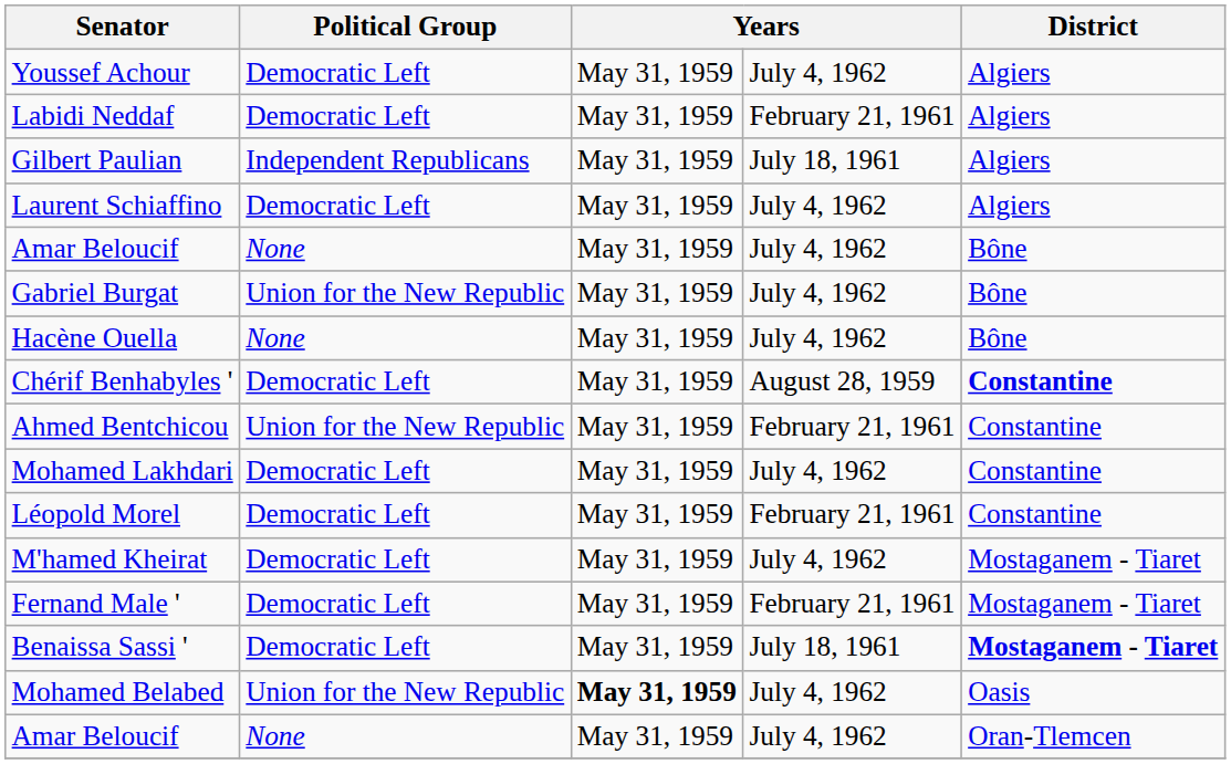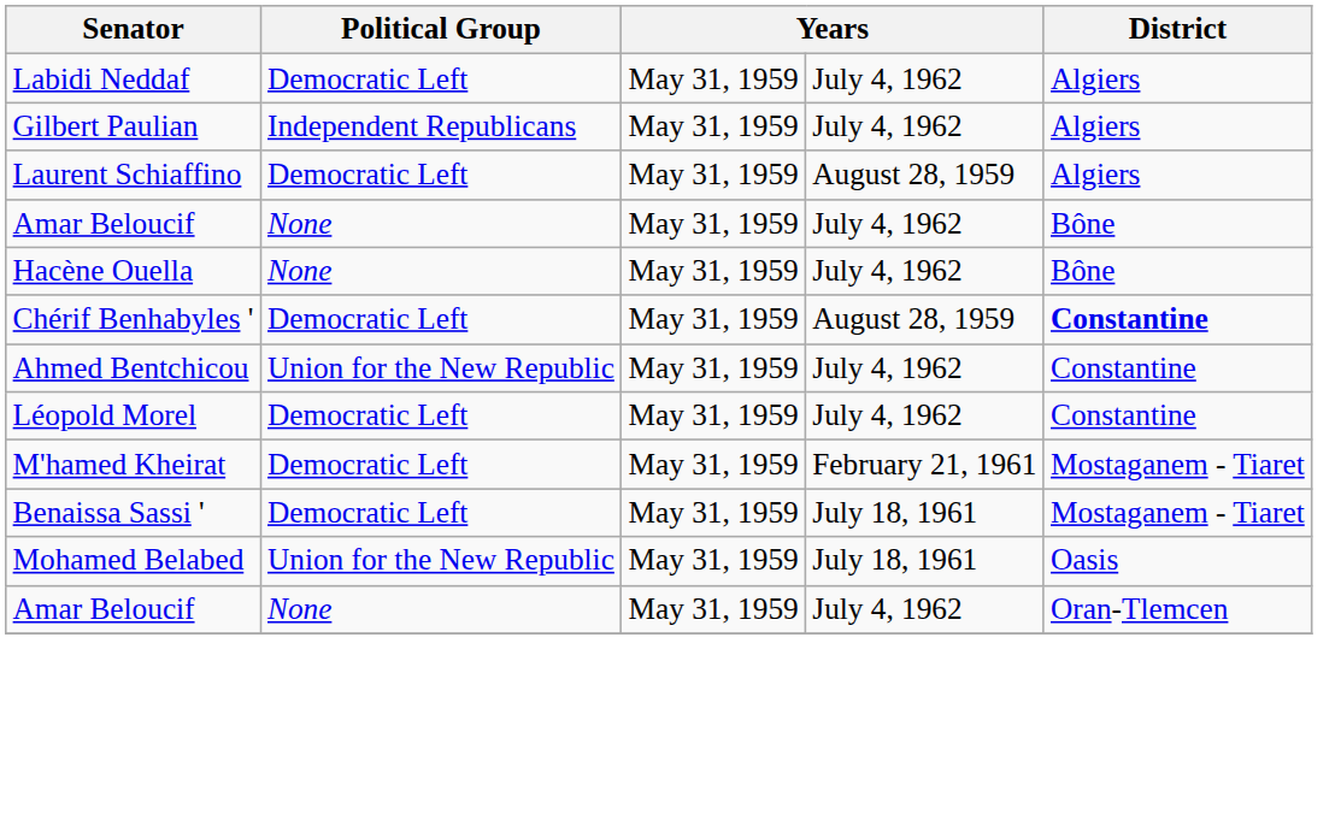 <table class=wikitable>
 <tr valign=bottom>
 <th>Senator</th>
 <th>Political Group</th>
 <th colspan=2>Years</th>
 <th>District</th>
 </tr>
 <tr>
-<td nowrap align=left><a href='#'>Youssef Achour</a></td>
+<td nowrap align=left><a href='#'>Labidi Neddaf</a></td>
 <td><a href='#'>Democratic Left</a></td>
 <td nowrap>May 31, 1959</td>
 <td nowrap>July 4, 1962</td>
 <td nowrap><a href='#'>Algiers</a></td>
 </tr>
 <tr>
-<td nowrap align=left><a href='#'>Labidi Neddaf</a></td>
-<td><a href='#'>Democratic Left</a></td>
-<td nowrap>May 31, 1959</td>
-<td nowrap>February 21, 1961</td>
-<td nowrap><a href='#'>Algiers</a></td>
-</tr>
-<tr>
 <td nowrap align=left><a href='#'>Gilbert Paulian</a></td>
 <td><a href='#'>Independent Republicans</a></td>
 <td nowrap>May 31, 1959</td>
-<td nowrap>July 18, 1961</td>
+<td nowrap>July 4, 1962</td>
 <td nowrap><a href='#'>Algiers</a></td>
 </tr>
 <tr>
 <td nowrap align=left><a href='#'>Laurent Schiaffino</a></td>
 <td><a href='#'>Democratic Left</a></td>
 <td nowrap>May 31, 1959</td>
-<td nowrap>July 4, 1962</td>
+<td nowrap>August 28, 1959</td>
 <td nowrap><a href='#'>Algiers</a></td>
 </tr>
 <tr>
 <td nowrap align=left><a href='#'>Amar Beloucif</a></td>
 <td><a href='#'><em>None</em></a></td>
-<td nowrap>May 31, 1959</td>
-<td nowrap>July 4, 1962</td>
-<td nowrap><a href='#'>Bône</a></td>
-</tr>
-<tr>
-<td nowrap align=left><a href='#'>Gabriel Burgat</a></td>
-<td><a href='#'>Union for the New Republic</a></td>
 <td nowrap>May 31, 1959</td>
 <td nowrap>July 4, 1962</td>
 <td nowrap><a href='#'>Bône</a></td>
 </tr>
 <tr>
 <td nowrap align=left><a href='#'>Hacène Ouella</a></td>
 <td><a href='#'><em>None</em></a></td>
 <td nowrap>May 31, 1959</td>
 <td nowrap>July 4, 1962</td>
 <td nowrap><a href='#'>Bône</a></td>
 </tr>
 <tr>
 <td nowrap align=left><a href='#'>Chérif Benhabyles</a> ' </td>
 <td><a href='#'>Democratic Left</a></td>
 <td nowrap>May 31, 1959</td>
 <td nowrap>August 28, 1959</td>
 <td nowrap><strong><a href='#'>Constantine</a></strong></td>
 </tr>
 <tr>
 <td nowrap align=left><a href='#'>Ahmed Bentchicou</a></td>
 <td><a href='#'>Union for the New Republic</a></td>
 <td nowrap>May 31, 1959</td>
-<td nowrap>February 21, 1961</td>
-<td nowrap><a href='#'>Constantine</a></td>
-</tr>
-<tr>
-<td nowrap align=left><a href='#'>Mohamed Lakhdari</a></td>
-<td><a href='#'>Democratic Left</a></td>
-<td nowrap>May 31, 1959</td>
 <td nowrap>July 4, 1962</td>
 <td nowrap><a href='#'>Constantine</a></td>
 </tr>
 <tr>
 <td nowrap align=left><a href='#'>Léopold Morel</a></td>
 <td><a href='#'>Democratic Left</a></td>
 <td nowrap>May 31, 1959</td>
-<td nowrap>February 21, 1961</td>
+<td nowrap>July 4, 1962</td>
 <td nowrap><a href='#'>Constantine</a></td>
 </tr>
 <tr>
 <td nowrap align=left><a href='#'>M'hamed Kheirat</a></td>
-<td><a href='#'>Democratic Left</a></td>
-<td nowrap>May 31, 1959</td>
-<td nowrap>July 4, 1962</td>
-<td nowrap><a href='#'>Mostaganem</a> - <a href='#'>Tiaret</a></td>
-</tr>
-<tr>
-<td nowrap align=left><a href='#'>Fernand Male</a> ' </td>
 <td><a href='#'>Democratic Left</a></td>
 <td nowrap>May 31, 1959</td>
 <td nowrap>February 21, 1961</td>
 <td nowrap><a href='#'>Mostaganem</a> - <a href='#'>Tiaret</a></td>
 </tr>
 <tr>
 <td nowrap align=left><a href='#'>Benaissa Sassi</a> ' </td>
 <td><a href='#'>Democratic Left</a></td>
 <td nowrap>May 31, 1959</td>
 <td nowrap>July 18, 1961</td>
-<td nowrap><strong><a href='#'>Mostaganem</a> - <a href='#'>Tiaret</a></strong></td>
+<td nowrap><a href='#'>Mostaganem</a> - <a href='#'>Tiaret</a></td>
 </tr>
 <tr>
 <td nowrap align=left><a href='#'>Mohamed Belabed</a></td>
 <td><a href='#'>Union for the New Republic</a></td>
-<td nowrap><strong>May 31, 1959</strong></td>
-<td nowrap>July 4, 1962</td>
+<td nowrap>May 31, 1959</td>
+<td nowrap>July 18, 1961</td>
 <td nowrap><a href='#'>Oasis</a></td>
 </tr>
 <tr>
 <td nowrap align=left><a href='#'>Amar Beloucif</a></td>
 <td><a href='#'><em>None</em></a></td>
 <td nowrap>May 31, 1959</td>
 <td nowrap>July 4, 1962</td>
 <td nowrap><a href='#'>Oran</a>-<a href='#'>Tlemcen</a></td>
 </tr>
 <tr>
 </tr>
 </table>
